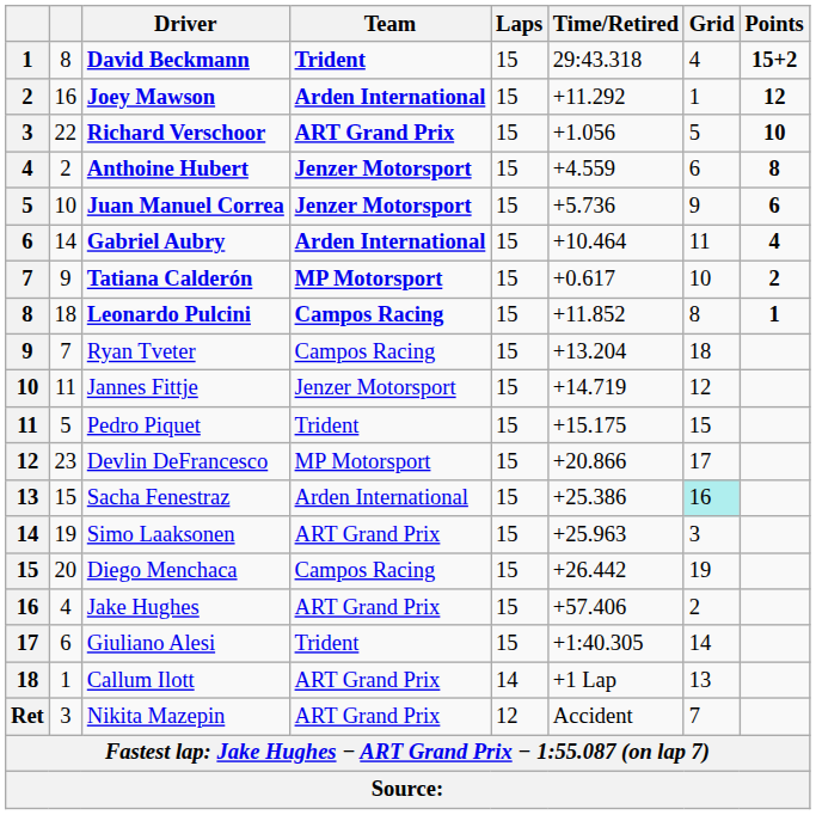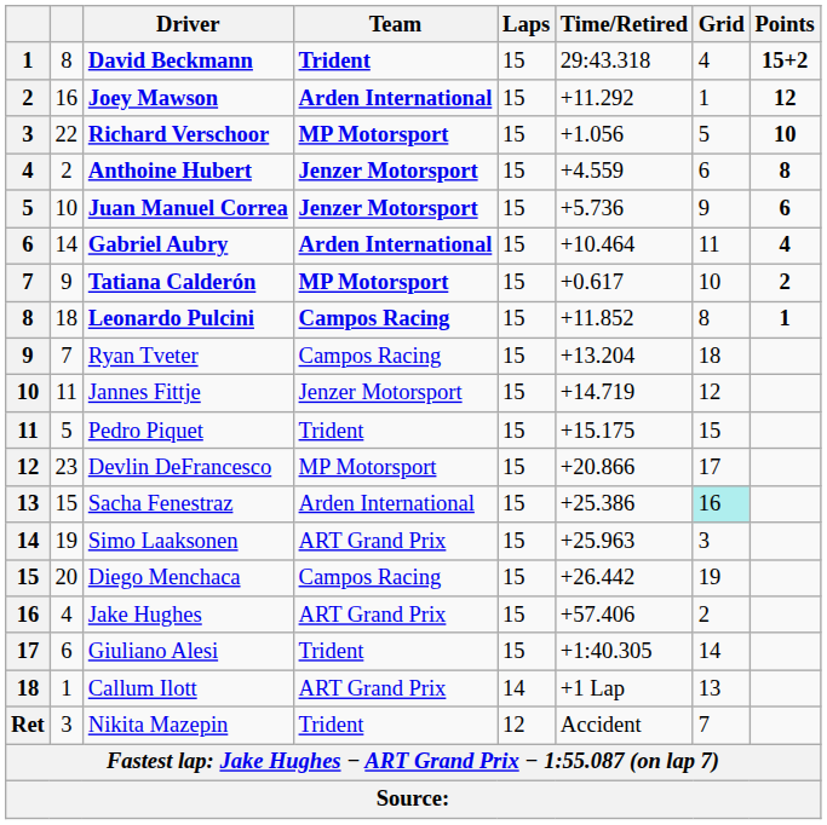 <table class="wikitable" style="font-size:85%">
 <tr>
 <th></th>
 <th></th>
 <th>Driver</th>
 <th>Team</th>
 <th>Laps</th>
 <th>Time/Retired</th>
 <th>Grid</th>
 <th>Points</th>
 </tr>
 <tr>
 <th>1</th>
 <td align="center">8</td>
 <td><strong> <a href='#'>David Beckmann</a></strong></td>
 <td><strong><a href='#'>Trident</a></strong></td>
 <td>15</td>
 <td>29:43.318</td>
 <td>4</td>
 <td align="center"><strong>15+2</strong></td>
 </tr>
 <tr>
 <th>2</th>
 <td align="center">16</td>
 <td><strong> <a href='#'>Joey Mawson</a></strong></td>
 <td><strong><a href='#'>Arden International</a></strong></td>
 <td>15</td>
 <td>+11.292</td>
 <td>1</td>
 <td align="center"><strong>12</strong></td>
 </tr>
 <tr>
 <th>3</th>
 <td align="center">22</td>
 <td><strong> <a href='#'>Richard Verschoor</a></strong></td>
-<td><strong><a href='#'>ART Grand Prix</a></strong></td>
+<td><strong><a href='#'>MP Motorsport</a></strong></td>
 <td>15</td>
 <td>+1.056</td>
 <td>5</td>
 <td align="center"><strong>10</strong></td>
 </tr>
 <tr>
 <th>4</th>
 <td align="center">2</td>
 <td><strong> <a href='#'>Anthoine Hubert</a></strong></td>
 <td><strong><a href='#'>Jenzer Motorsport</a></strong></td>
 <td>15</td>
 <td>+4.559</td>
 <td>6</td>
 <td align="center"><strong>8</strong></td>
 </tr>
 <tr>
 <th>5</th>
 <td align="center">10</td>
 <td><strong> <a href='#'>Juan Manuel Correa</a></strong></td>
 <td><strong><a href='#'>Jenzer Motorsport</a></strong></td>
 <td>15</td>
 <td>+5.736</td>
 <td>9</td>
 <td align="center"><strong>6</strong></td>
 </tr>
 <tr>
 <th>6</th>
 <td align="center">14</td>
 <td><strong> <a href='#'>Gabriel Aubry</a></strong></td>
 <td><strong><a href='#'>Arden International</a></strong></td>
 <td>15</td>
 <td>+10.464</td>
 <td>11</td>
 <td align="center"><strong>4</strong></td>
 </tr>
 <tr>
 <th>7</th>
 <td align="center">9</td>
 <td><strong> <a href='#'>Tatiana Calderón</a></strong></td>
 <td><strong><a href='#'>MP Motorsport</a></strong></td>
 <td>15</td>
 <td>+0.617</td>
 <td>10</td>
 <td align="center"><strong>2</strong></td>
 </tr>
 <tr>
 <th>8</th>
 <td align="center">18</td>
 <td><strong> <a href='#'>Leonardo Pulcini</a></strong></td>
 <td><strong><a href='#'>Campos Racing</a></strong></td>
 <td>15</td>
 <td>+11.852</td>
 <td>8</td>
 <td align="center"><strong>1</strong></td>
 </tr>
 <tr>
 <th>9</th>
 <td align="center">7</td>
 <td> <a href='#'>Ryan Tveter</a></td>
 <td><a href='#'>Campos Racing</a></td>
 <td>15</td>
 <td>+13.204</td>
 <td>18</td>
 <td></td>
 </tr>
 <tr>
 <th>10</th>
 <td align="center">11</td>
 <td> <a href='#'>Jannes Fittje</a></td>
 <td><a href='#'>Jenzer Motorsport</a></td>
 <td>15</td>
 <td>+14.719</td>
 <td>12</td>
 <td></td>
 </tr>
 <tr>
 <th>11</th>
 <td align="center">5</td>
 <td> <a href='#'>Pedro Piquet</a></td>
 <td><a href='#'>Trident</a></td>
 <td>15</td>
 <td>+15.175</td>
 <td>15</td>
 <td></td>
 </tr>
 <tr>
 <th>12</th>
 <td align="center">23</td>
 <td> <a href='#'>Devlin DeFrancesco</a></td>
 <td><a href='#'>MP Motorsport</a></td>
 <td>15</td>
 <td>+20.866</td>
 <td>17</td>
 <td></td>
 </tr>
 <tr>
 <th>13</th>
 <td align="center">15</td>
 <td> <a href='#'>Sacha Fenestraz</a></td>
 <td><a href='#'>Arden International</a></td>
 <td>15</td>
 <td>+25.386</td>
 <td style="background: paleturquoise;">16</td>
 <td></td>
 </tr>
 <tr>
 <th>14</th>
 <td align="center">19</td>
 <td> <a href='#'>Simo Laaksonen</a></td>
 <td><a href='#'>ART Grand Prix</a></td>
 <td>15</td>
 <td>+25.963</td>
 <td>3</td>
 <td></td>
 </tr>
 <tr>
 <th>15</th>
 <td align="center">20</td>
 <td> <a href='#'>Diego Menchaca</a></td>
 <td><a href='#'>Campos Racing</a></td>
 <td>15</td>
 <td>+26.442</td>
 <td>19</td>
 <td></td>
 </tr>
 <tr>
 <th>16</th>
 <td align="center">4</td>
 <td> <a href='#'>Jake Hughes</a></td>
 <td><a href='#'>ART Grand Prix</a></td>
 <td>15</td>
 <td>+57.406</td>
 <td>2</td>
 <td></td>
 </tr>
 <tr>
 <th>17</th>
 <td align="center">6</td>
 <td> <a href='#'>Giuliano Alesi</a></td>
 <td><a href='#'>Trident</a></td>
 <td>15</td>
 <td>+1:40.305</td>
 <td>14</td>
 <td></td>
 </tr>
 <tr>
 <th>18</th>
 <td align="center">1</td>
 <td> <a href='#'>Callum Ilott</a></td>
 <td><a href='#'>ART Grand Prix</a></td>
 <td>14</td>
 <td>+1 Lap</td>
 <td>13</td>
 <td></td>
 </tr>
 <tr>
 <th>Ret</th>
 <td align="center">3</td>
 <td> <a href='#'>Nikita Mazepin</a></td>
-<td><a href='#'>ART Grand Prix</a></td>
+<td><a href='#'>Trident</a></td>
 <td>12</td>
 <td>Accident</td>
 <td>7</td>
 <td></td>
 </tr>
 <tr>
 <th colspan="8"><em>Fastest lap: <strong><a href='#'>Jake Hughes</a> − <a href='#'>ART Grand Prix</a> − 1:55.087 (on lap 7)<strong><em></th>
 </tr>
 <tr>
 <th colspan="8">Source:</th>
 </tr>
 </table>
